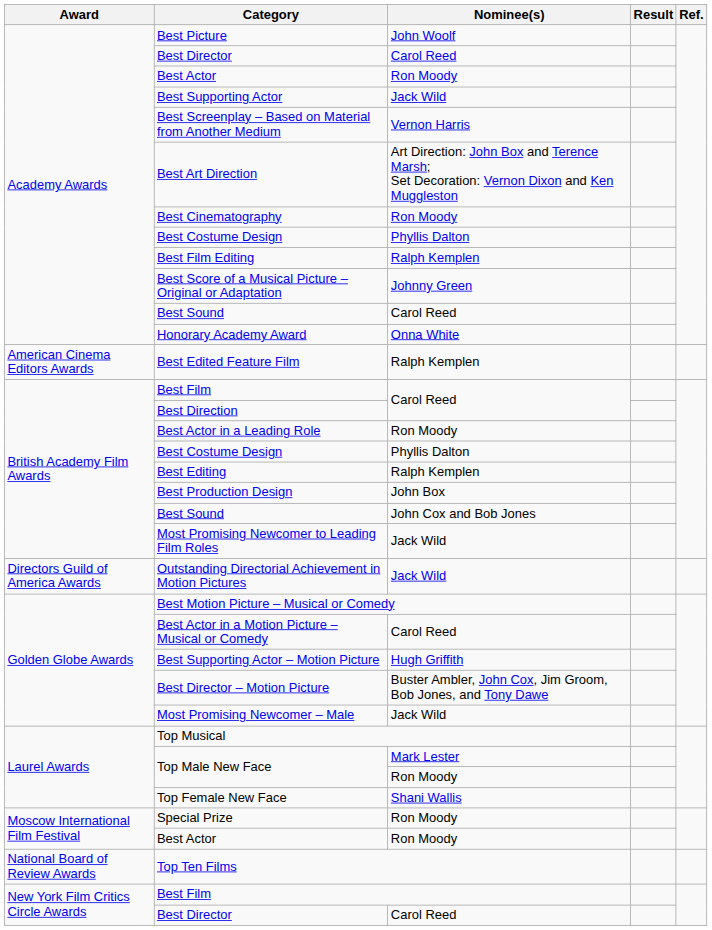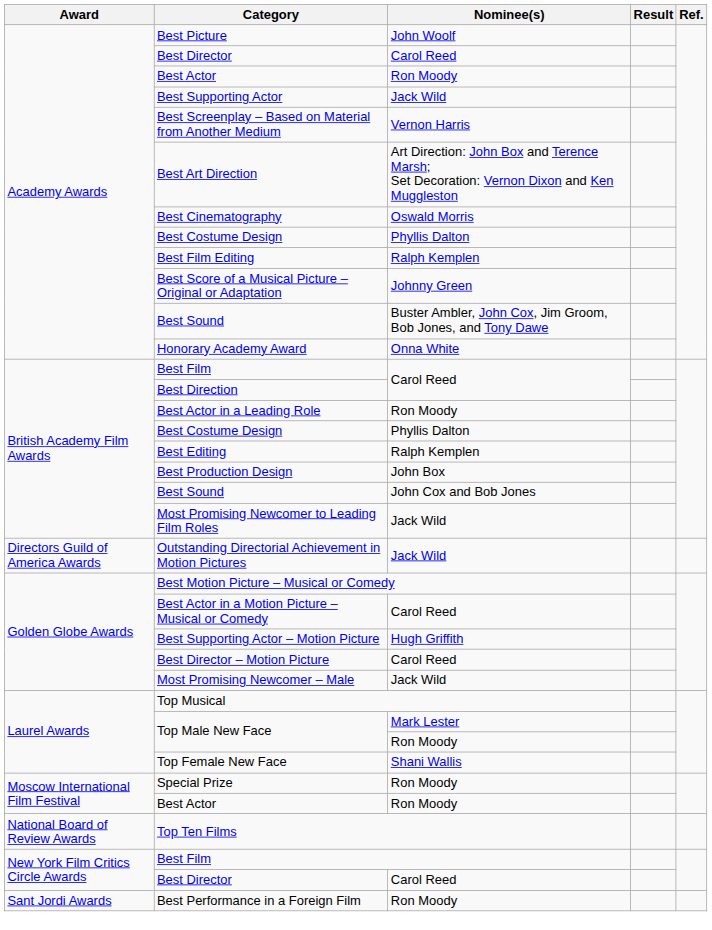 <table class="wikitable plainrowheaders">
 <tr>
 <th>Award</th>
 <th>Category</th>
 <th>Nominee(s)</th>
 <th>Result</th>
 <th>Ref.</th>
 </tr>
 <tr>
 <td rowspan="12"><a href='#'>Academy Awards</a></td>
 <td><a href='#'>Best Picture</a></td>
 <td><a href='#'>John Woolf</a></td>
 <td></td>
 <td align="center" rowspan="12"></td>
 </tr>
 <tr>
 <td><a href='#'>Best Director</a></td>
 <td><a href='#'>Carol Reed</a></td>
 <td></td>
 </tr>
 <tr>
 <td><a href='#'>Best Actor</a></td>
 <td><a href='#'>Ron Moody</a></td>
 <td></td>
 </tr>
 <tr>
 <td><a href='#'>Best Supporting Actor</a></td>
 <td><a href='#'>Jack Wild</a></td>
 <td></td>
 </tr>
 <tr>
 <td><a href='#'>Best Screenplay – Based on Material from Another Medium</a></td>
 <td><a href='#'>Vernon Harris</a></td>
 <td></td>
 </tr>
 <tr>
 <td><a href='#'>Best Art Direction</a></td>
 <td>Art Direction: <a href='#'>John Box</a> and <a href='#'>Terence Marsh</a>; <br> Set Decoration: <a href='#'>Vernon Dixon</a> and <a href='#'>Ken Muggleston</a></td>
 <td></td>
 </tr>
 <tr>
 <td><a href='#'>Best Cinematography</a></td>
-<td><a href='#'>Ron Moody</a></td>
+<td><a href='#'>Oswald Morris</a></td>
 <td></td>
 </tr>
 <tr>
 <td><a href='#'>Best Costume Design</a></td>
 <td><a href='#'>Phyllis Dalton</a></td>
 <td></td>
 </tr>
 <tr>
 <td><a href='#'>Best Film Editing</a></td>
 <td><a href='#'>Ralph Kemplen</a></td>
 <td></td>
 </tr>
 <tr>
 <td><a href='#'>Best Score of a Musical Picture – Original or Adaptation</a></td>
 <td><a href='#'>Johnny Green</a></td>
 <td></td>
 </tr>
 <tr>
 <td><a href='#'>Best Sound</a></td>
-<td>Carol Reed</td>
+<td>Buster Ambler, <a href='#'>John Cox</a>, Jim Groom, Bob Jones, and <a href='#'>Tony Dawe</a></td>
 <td></td>
 </tr>
 <tr>
 <td><a href='#'>Honorary Academy Award</a></td>
 <td><a href='#'>Onna White</a></td>
 <td></td>
-</tr>
-<tr>
-<td><a href='#'>American Cinema Editors Awards</a></td>
-<td><a href='#'>Best Edited Feature Film</a></td>
-<td>Ralph Kemplen</td>
-<td></td>
-<td align="center"></td>
 </tr>
 <tr>
 <td rowspan="8"><a href='#'>British Academy Film Awards</a></td>
 <td><a href='#'>Best Film</a></td>
 <td rowspan="2">Carol Reed</td>
 <td></td>
 <td align="center" rowspan="8"></td>
 </tr>
 <tr>
 <td><a href='#'>Best Direction</a></td>
 <td></td>
 </tr>
 <tr>
 <td><a href='#'>Best Actor in a Leading Role</a></td>
 <td>Ron Moody</td>
 <td></td>
 </tr>
 <tr>
 <td><a href='#'>Best Costume Design</a></td>
 <td>Phyllis Dalton</td>
 <td></td>
 </tr>
 <tr>
 <td><a href='#'>Best Editing</a></td>
 <td>Ralph Kemplen</td>
 <td></td>
 </tr>
 <tr>
 <td><a href='#'>Best Production Design</a></td>
 <td>John Box</td>
 <td></td>
 </tr>
 <tr>
 <td><a href='#'>Best Sound</a></td>
 <td>John Cox and Bob Jones</td>
 <td></td>
 </tr>
 <tr>
 <td><a href='#'>Most Promising Newcomer to Leading Film Roles</a></td>
 <td>Jack Wild</td>
 <td></td>
 </tr>
 <tr>
 <td><a href='#'>Directors Guild of America Awards</a></td>
 <td><a href='#'>Outstanding Directorial Achievement in Motion Pictures</a></td>
 <td><a href='#'>Jack Wild</a></td>
 <td></td>
 <td align="center"></td>
 </tr>
 <tr>
 <td rowspan="5"><a href='#'>Golden Globe Awards</a></td>
 <td colspan="2"><a href='#'>Best Motion Picture – Musical or Comedy</a></td>
 <td></td>
 <td align="center" rowspan="5"></td>
 </tr>
 <tr>
 <td><a href='#'>Best Actor in a Motion Picture – Musical or Comedy</a></td>
 <td>Carol Reed</td>
 <td></td>
 </tr>
 <tr>
 <td><a href='#'>Best Supporting Actor – Motion Picture</a></td>
 <td><a href='#'>Hugh Griffith</a></td>
 <td></td>
 </tr>
 <tr>
 <td><a href='#'>Best Director – Motion Picture</a></td>
-<td>Buster Ambler, <a href='#'>John Cox</a>, Jim Groom, Bob Jones, and <a href='#'>Tony Dawe</a></td>
+<td>Carol Reed</td>
 <td></td>
 </tr>
 <tr>
 <td><a href='#'>Most Promising Newcomer – Male</a></td>
 <td>Jack Wild</td>
 <td></td>
 </tr>
 <tr>
 <td rowspan="4"><a href='#'>Laurel Awards</a></td>
 <td colspan="2">Top Musical</td>
 <td></td>
 <td align="center" rowspan="4"></td>
 </tr>
 <tr>
 <td rowspan="2">Top Male New Face</td>
 <td><a href='#'>Mark Lester</a></td>
 <td></td>
 </tr>
 <tr>
 <td>Ron Moody</td>
 <td></td>
 </tr>
 <tr>
 <td>Top Female New Face</td>
 <td><a href='#'>Shani Wallis</a></td>
 <td></td>
 </tr>
 <tr>
 <td rowspan="2"><a href='#'>Moscow International Film Festival</a></td>
 <td>Special Prize</td>
 <td>Ron Moody</td>
 <td></td>
 <td align="center" rowspan="2"></td>
 </tr>
 <tr>
 <td>Best Actor</td>
 <td>Ron Moody</td>
 <td></td>
 </tr>
 <tr>
 <td><a href='#'>National Board of Review Awards</a></td>
 <td colspan="2"><a href='#'>Top Ten Films</a></td>
 <td></td>
 <td align="center"></td>
 </tr>
 <tr>
 <td rowspan="2"><a href='#'>New York Film Critics Circle Awards</a></td>
 <td colspan="2"><a href='#'>Best Film</a></td>
 <td></td>
 <td align="center" rowspan="2"></td>
 </tr>
 <tr>
 <td><a href='#'>Best Director</a></td>
 <td>Carol Reed</td>
 <td></td>
 </tr>
+<tr>
+<td><a href='#'>Sant Jordi Awards</a></td>
+<td>Best Performance in a Foreign Film</td>
+<td>Ron Moody</td>
+<td></td>
+<td align="center"></td>
+</tr>
 </table>
